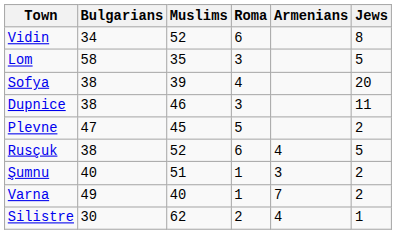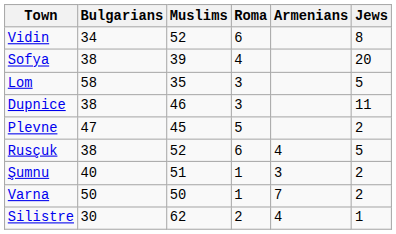 <table class="wikitable">
 <tr>
 <th>Town</th>
 <th>Bulgarians</th>
 <th>Muslims</th>
 <th>Roma</th>
 <th>Armenians</th>
 <th>Jews</th>
 </tr>
 <tr>
 <td><a href='#'>Vidin</a></td>
 <td>34</td>
 <td>52</td>
 <td>6</td>
 <td></td>
 <td>8</td>
 </tr>
 <tr>
+<td><a href='#'>Sofya</a></td>
+<td>38</td>
+<td>39</td>
+<td>4</td>
+<td></td>
+<td>20</td>
+</tr>
+<tr>
 <td><a href='#'>Lom</a></td>
 <td>58</td>
 <td>35</td>
 <td>3</td>
 <td></td>
 <td>5</td>
-</tr>
-<tr>
-<td><a href='#'>Sofya</a></td>
-<td>38</td>
-<td>39</td>
-<td>4</td>
-<td></td>
-<td>20</td>
 </tr>
 <tr>
 <td><a href='#'>Dupnice</a></td>
 <td>38</td>
 <td>46</td>
 <td>3</td>
 <td></td>
 <td>11</td>
 </tr>
 <tr>
 <td><a href='#'>Plevne</a></td>
 <td>47</td>
 <td>45</td>
 <td>5</td>
 <td></td>
 <td>2</td>
 </tr>
 <tr>
 <td><a href='#'>Rusçuk</a></td>
 <td>38</td>
 <td>52</td>
 <td>6</td>
 <td>4</td>
 <td>5</td>
 </tr>
 <tr>
 <td><a href='#'>Şumnu</a></td>
 <td>40</td>
 <td>51</td>
 <td>1</td>
 <td>3</td>
 <td>2</td>
 </tr>
 <tr>
 <td><a href='#'>Varna</a></td>
-<td>49</td>
-<td>40</td>
+<td>50</td>
+<td>50</td>
 <td>1</td>
 <td>7</td>
 <td>2</td>
 </tr>
 <tr>
 <td><a href='#'>Silistre</a></td>
 <td>30</td>
 <td>62</td>
 <td>2</td>
 <td>4</td>
 <td>1</td>
 </tr>
 </table>
